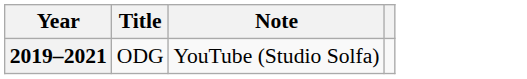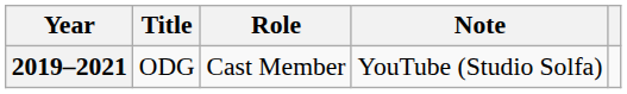 <table class="wikitable plainrowheaders">
 <tr>
 <th>Year</th>
 <th>Title</th>
+<th>Role</th>
 <th>Note</th>
 <th></th>
 </tr>
 <tr>
 <th scope="row">2019–2021</th>
 <td>ODG</td>
+<td>Cast Member</td>
 <td>YouTube (Studio Solfa)</td>
 <td></td>
 </tr>
 </table>
